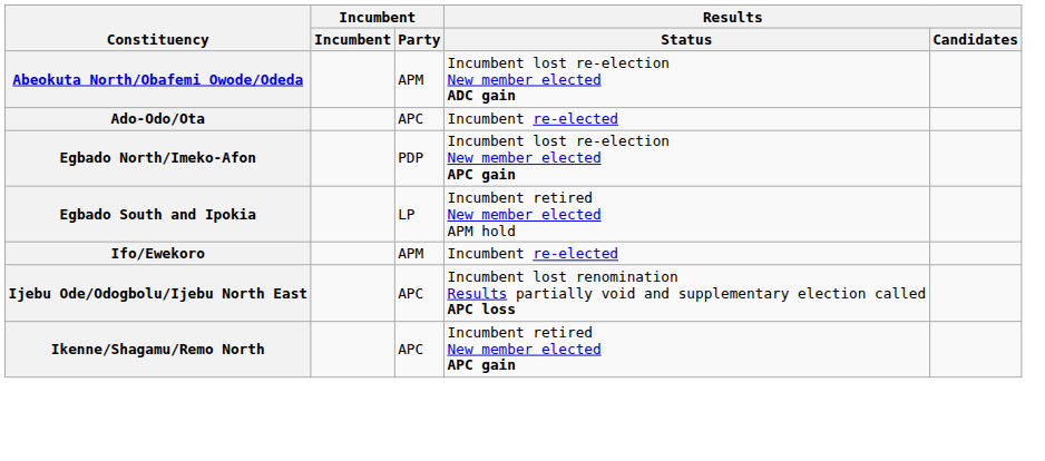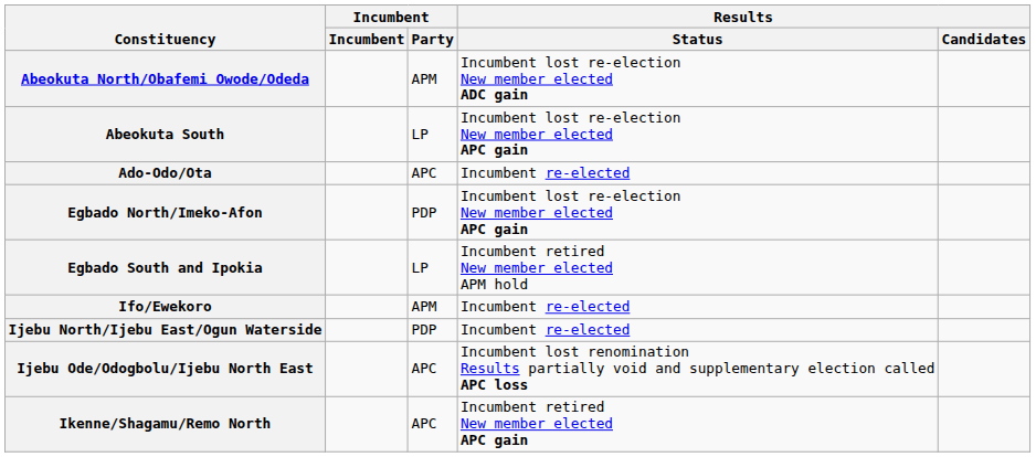 <table class="wikitable sortable">
 <tr valign=bottom>
 <th rowspan=2>Constituency</th>
 <th colspan=2>Incumbent</th>
 <th colspan=2>Results</th>
 </tr>
 <tr valign=bottom>
 <th>Incumbent</th>
 <th>Party</th>
 <th>Status</th>
 <th>Candidates</th>
 </tr>
 <tr>
 <th><a href='#'>Abeokuta North/Obafemi Owode/Odeda</a></th>
 <td></td>
 <td>APM</td>
 <td>Incumbent lost re-election<br><a href='#'>New member elected</a><br><strong>ADC gain</strong></td>
+<td nowrap></td>
+</tr>
+<tr>
+<th>Abeokuta South</th>
+<td></td>
+<td>LP</td>
+<td>Incumbent lost re-election<br><a href='#'>New member elected</a><br><strong>APC gain</strong></td>
 <td nowrap></td>
 </tr>
 <tr>
 <th>Ado-Odo/Ota</th>
 <td></td>
 <td>APC</td>
 <td>Incumbent <a href='#'>re-elected</a></td>
 <td nowrap></td>
 </tr>
 <tr>
 <th>Egbado North/Imeko-Afon</th>
 <td></td>
 <td>PDP</td>
 <td>Incumbent lost re-election<br><a href='#'>New member elected</a><br><strong>APC gain</strong></td>
 <td nowrap></td>
 </tr>
 <tr>
 <th>Egbado South and Ipokia</th>
 <td></td>
 <td>LP</td>
 <td>Incumbent retired<br><a href='#'>New member elected</a><br>APM hold</td>
 <td nowrap></td>
 </tr>
 <tr>
 <th>Ifo/Ewekoro</th>
 <td></td>
 <td>APM</td>
 <td>Incumbent <a href='#'>re-elected</a></td>
 <td nowrap></td>
 </tr>
 <tr>
+<th>Ijebu North/Ijebu East/Ogun Waterside</th>
+<td></td>
+<td>PDP</td>
+<td>Incumbent <a href='#'>re-elected</a></td>
+<td nowrap></td>
+</tr>
+<tr>
 <th>Ijebu Ode/Odogbolu/Ijebu North East</th>
 <td></td>
 <td>APC</td>
 <td>Incumbent lost renomination<br><a href='#'>Results</a> partially void and supplementary election called<br><strong>APC loss</strong></td>
 <td nowrap></td>
 </tr>
 <tr>
 <th>Ikenne/Shagamu/Remo North</th>
 <td></td>
 <td>APC</td>
 <td>Incumbent retired<br><a href='#'>New member elected</a><br><strong>APC gain</strong></td>
 <td nowrap></td>
 </tr>
 </table>
